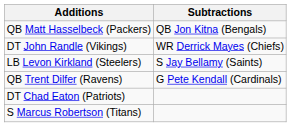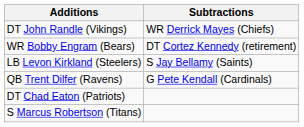 <table class="wikitable">
 <tr>
 <th>Additions</th>
 <th>Subtractions</th>
 </tr>
 <tr>
-<td>QB <a href='#'>Matt Hasselbeck</a> (Packers)</td>
-<td>QB <a href='#'>Jon Kitna</a> (Bengals)</td>
+<td>DT <a href='#'>John Randle</a> (Vikings)</td>
+<td>WR <a href='#'>Derrick Mayes</a> (Chiefs)</td>
 </tr>
 <tr>
-<td>DT <a href='#'>John Randle</a> (Vikings)</td>
-<td>WR <a href='#'>Derrick Mayes</a> (Chiefs)</td>
+<td>WR <a href='#'>Bobby Engram</a> (Bears)</td>
+<td>DT <a href='#'>Cortez Kennedy</a> (retirement)</td>
 </tr>
 <tr>
 <td>LB <a href='#'>Levon Kirkland</a> (Steelers)</td>
 <td>S <a href='#'>Jay Bellamy</a> (Saints)</td>
 </tr>
 <tr>
 <td>QB <a href='#'>Trent Dilfer</a> (Ravens)</td>
 <td>G <a href='#'>Pete Kendall</a> (Cardinals)</td>
 </tr>
 <tr>
 <td>DT <a href='#'>Chad Eaton</a> (Patriots)</td>
 <td></td>
 </tr>
 <tr>
 <td>S <a href='#'>Marcus Robertson</a> (Titans)</td>
 <td></td>
 </tr>
 </table>
